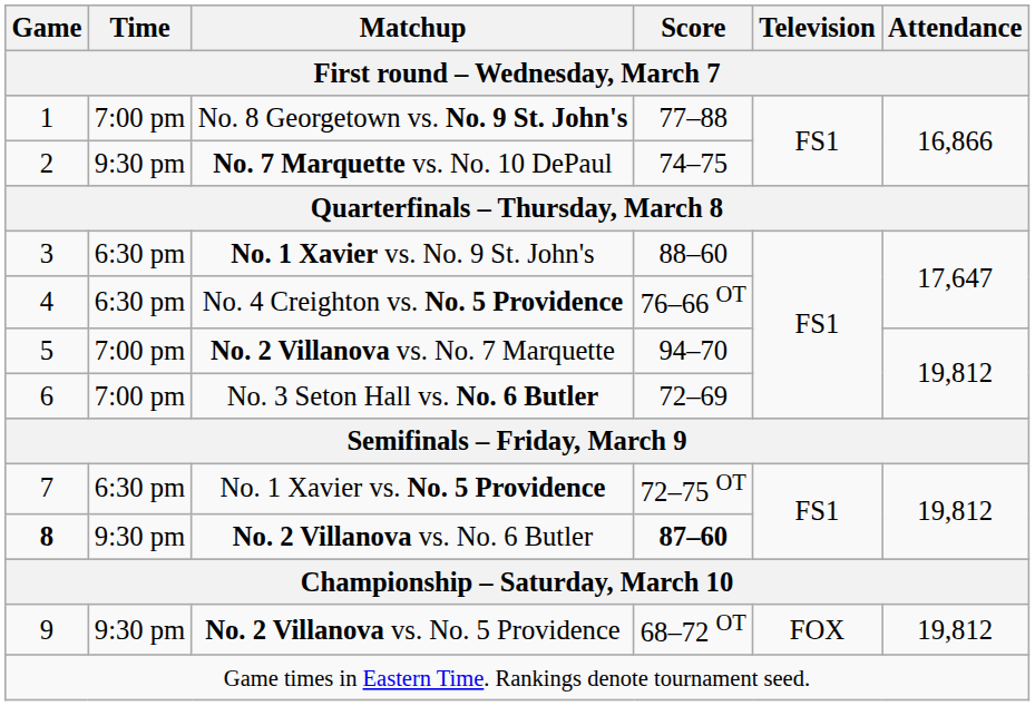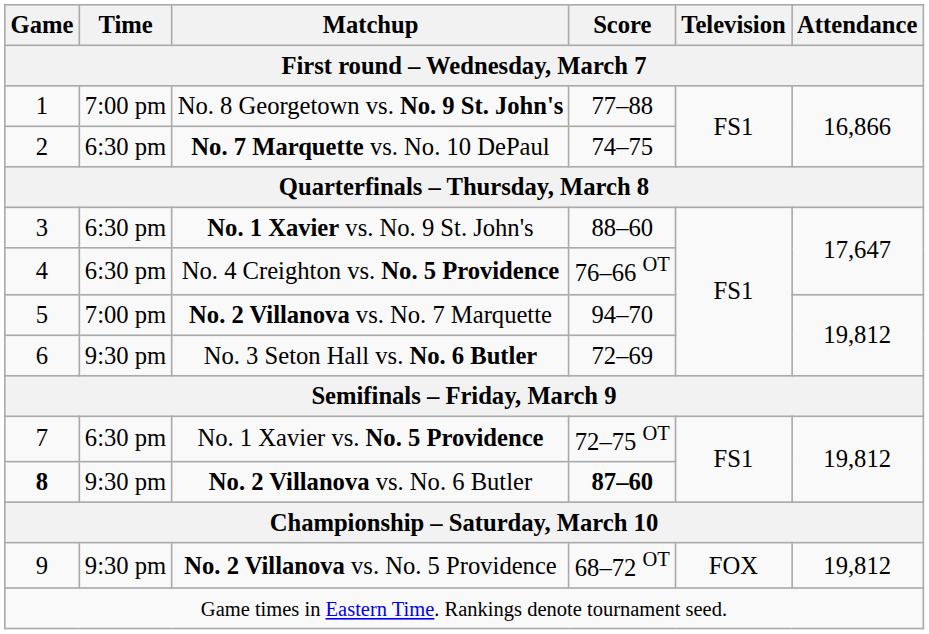 <table class="wikitable" style="font-size: 95%;text-align:center">
 <tr>
 <th>Game</th>
 <th>Time</th>
 <th>Matchup</th>
 <th>Score</th>
 <th>Television</th>
 <th>Attendance</th>
 </tr>
 <tr>
 <th colspan=6>First round – Wednesday, March 7</th>
 </tr>
 <tr>
 <td>1</td>
 <td>7:00 pm</td>
 <td>No. 8 Georgetown vs. <strong>No. 9 St. John's</strong></td>
 <td>77–88</td>
 <td rowspan=2>FS1</td>
 <td rowspan=2>16,866</td>
 </tr>
 <tr>
 <td>2</td>
-<td>9:30 pm</td>
+<td>6:30 pm</td>
 <td><strong>No. 7 Marquette</strong> vs. No. 10 DePaul</td>
 <td>74–75</td>
 </tr>
 <tr>
 <th colspan=6>Quarterfinals – Thursday, March 8</th>
 </tr>
 <tr>
 <td>3</td>
 <td>6:30 pm</td>
 <td><strong>No. 1 Xavier</strong> vs. No. 9 St. John's</td>
 <td>88–60</td>
 <td rowspan=4>FS1</td>
 <td rowspan=2>17,647</td>
 </tr>
 <tr>
 <td>4</td>
 <td>6:30 pm</td>
 <td>No. 4 Creighton vs. <strong>No. 5 Providence</strong></td>
 <td>76–66 <sup>OT</sup></td>
 </tr>
 <tr>
 <td>5</td>
 <td>7:00 pm</td>
 <td><strong>No. 2 Villanova</strong> vs. No. 7 Marquette</td>
 <td>94–70</td>
 <td rowspan=2>19,812</td>
 </tr>
 <tr>
 <td>6</td>
-<td>7:00 pm</td>
+<td>9:30 pm</td>
 <td>No. 3 Seton Hall vs. <strong>No. 6 Butler</strong></td>
 <td>72–69</td>
 </tr>
 <tr>
 <th colspan=6>Semifinals – Friday, March 9</th>
 </tr>
 <tr>
 <td>7</td>
 <td>6:30 pm</td>
 <td>No. 1 Xavier vs. <strong>No. 5 Providence</strong></td>
 <td>72–75 <sup>OT</sup></td>
 <td rowspan=2>FS1</td>
 <td rowspan=2>19,812</td>
 </tr>
 <tr>
 <td><strong>8</strong></td>
 <td>9:30 pm</td>
 <td><strong>No. 2 Villanova</strong> vs. No. 6 Butler</td>
 <td><strong>87–60</strong></td>
 </tr>
 <tr>
 <th colspan=6>Championship – Saturday, March 10</th>
 </tr>
 <tr>
 <td>9</td>
 <td>9:30 pm</td>
 <td><strong>No. 2 Villanova</strong> vs. No. 5 Providence</td>
 <td>68–72 <sup>OT</sup></td>
 <td>FOX</td>
 <td>19,812</td>
 </tr>
 <tr>
 <td colspan=6><small>Game times in <a href='#'>Eastern Time</a>. Rankings denote tournament seed.</small></td>
 </tr>
 </table>
